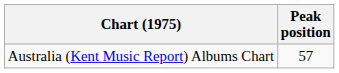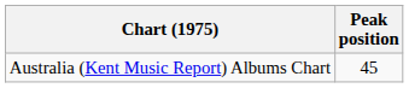 <table class="wikitable plainrowheaders" style="text-align:center">
 <tr>
 <th>Chart (1975)</th>
 <th>Peak<br>position</th>
 </tr>
 <tr>
 <td>Australia (<a href='#'>Kent Music Report</a>) Albums Chart</td>
-<td align="center">57</td>
+<td align="center">45</td>
 </tr>
 </table>
